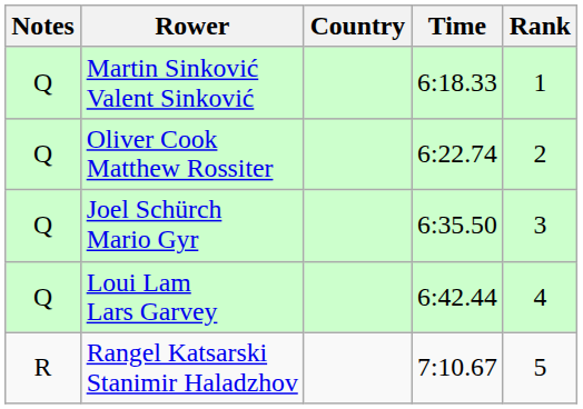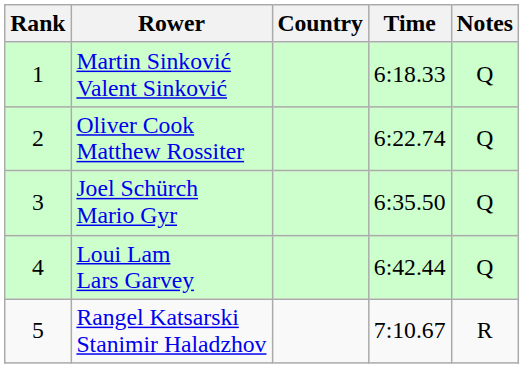 <table class="wikitable" style="text-align:center">
 <tr>
-<th>Notes</th>
+<th>Rank</th>
 <th>Rower</th>
 <th>Country</th>
 <th>Time</th>
-<th>Rank</th>
+<th>Notes</th>
 </tr>
 <tr bgcolor=ccffcc>
-<td>Q</td>
+<td>1</td>
 <td align="left"><a href='#'>Martin Sinković</a><br><a href='#'>Valent Sinković</a></td>
 <td align="left"></td>
 <td>6:18.33</td>
-<td>1</td>
+<td>Q</td>
 </tr>
 <tr bgcolor=ccffcc>
-<td>Q</td>
+<td>2</td>
 <td align="left"><a href='#'>Oliver Cook</a><br><a href='#'>Matthew Rossiter</a></td>
 <td align="left"></td>
 <td>6:22.74</td>
-<td>2</td>
+<td>Q</td>
 </tr>
 <tr bgcolor=ccffcc>
-<td>Q</td>
+<td>3</td>
 <td align="left"><a href='#'>Joel Schürch</a><br><a href='#'>Mario Gyr</a></td>
 <td align="left"></td>
 <td>6:35.50</td>
-<td>3</td>
+<td>Q</td>
 </tr>
 <tr bgcolor=ccffcc>
-<td>Q</td>
+<td>4</td>
 <td align="left"><a href='#'>Loui Lam</a><br><a href='#'>Lars Garvey</a></td>
 <td align="left"></td>
 <td>6:42.44</td>
-<td>4</td>
+<td>Q</td>
 </tr>
 <tr>
-<td>R</td>
+<td>5</td>
 <td align="left"><a href='#'>Rangel Katsarski</a><br><a href='#'>Stanimir Haladzhov</a></td>
 <td align="left"></td>
 <td>7:10.67</td>
-<td>5</td>
+<td>R</td>
 </tr>
 </table>
